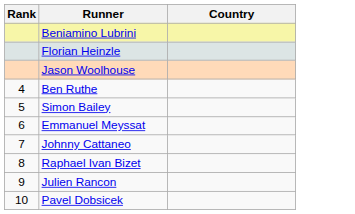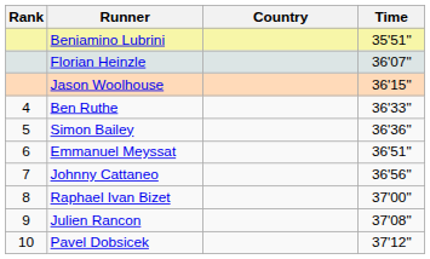 <table class="wikitable" style="text-align:center; font-size: 90%; border: gray solid 1px;border-collapse:collapse;">
 <tr bgcolor="#E4E4E4">
 <th style="border-bottom:1px solid #AAAAAA" width=10>Rank</th>
 <th style="border-bottom:1px solid #AAAAAA" width=150>Runner</th>
 <th style="border-bottom:1px solid #AAAAAA" width=150>Country</th>
+<th style="border-bottom:1px solid #AAAAAA" width=60>Time</th>
 </tr>
 <tr bgcolor=F7F6A8>
 <td></td>
 <td align=left><a href='#'>Beniamino Lubrini</a></td>
 <td align=left></td>
+<td>35'51"</td>
 </tr>
 <tr bgcolor=DCE5E5>
 <td></td>
 <td align=left><a href='#'>Florian Heinzle</a></td>
 <td align=left></td>
+<td>36'07"</td>
 </tr>
 <tr bgcolor=FFDAB9>
 <td></td>
 <td align=left><a href='#'>Jason Woolhouse</a></td>
 <td align=left></td>
+<td>36'15"</td>
 </tr>
 <tr>
 <td>4</td>
 <td align=left><a href='#'>Ben Ruthe</a></td>
 <td align=left></td>
+<td>36'33"</td>
 </tr>
 <tr>
 <td>5</td>
 <td align=left><a href='#'>Simon Bailey</a></td>
 <td align=left></td>
+<td>36'36"</td>
 </tr>
 <tr>
 <td>6</td>
 <td align=left><a href='#'>Emmanuel Meyssat</a></td>
 <td align=left></td>
+<td>36'51"</td>
 </tr>
 <tr>
 <td>7</td>
 <td align=left><a href='#'>Johnny Cattaneo</a></td>
 <td align=left></td>
+<td>36'56"</td>
 </tr>
 <tr>
 <td>8</td>
 <td align=left><a href='#'>Raphael Ivan Bizet</a></td>
 <td align=left></td>
+<td>37'00"</td>
 </tr>
 <tr>
 <td>9</td>
 <td align=left><a href='#'>Julien Rancon</a></td>
 <td align=left></td>
+<td>37'08"</td>
 </tr>
 <tr>
 <td>10</td>
 <td align=left><a href='#'>Pavel Dobsicek</a></td>
 <td align=left></td>
+<td>37'12"</td>
 </tr>
 </table>
